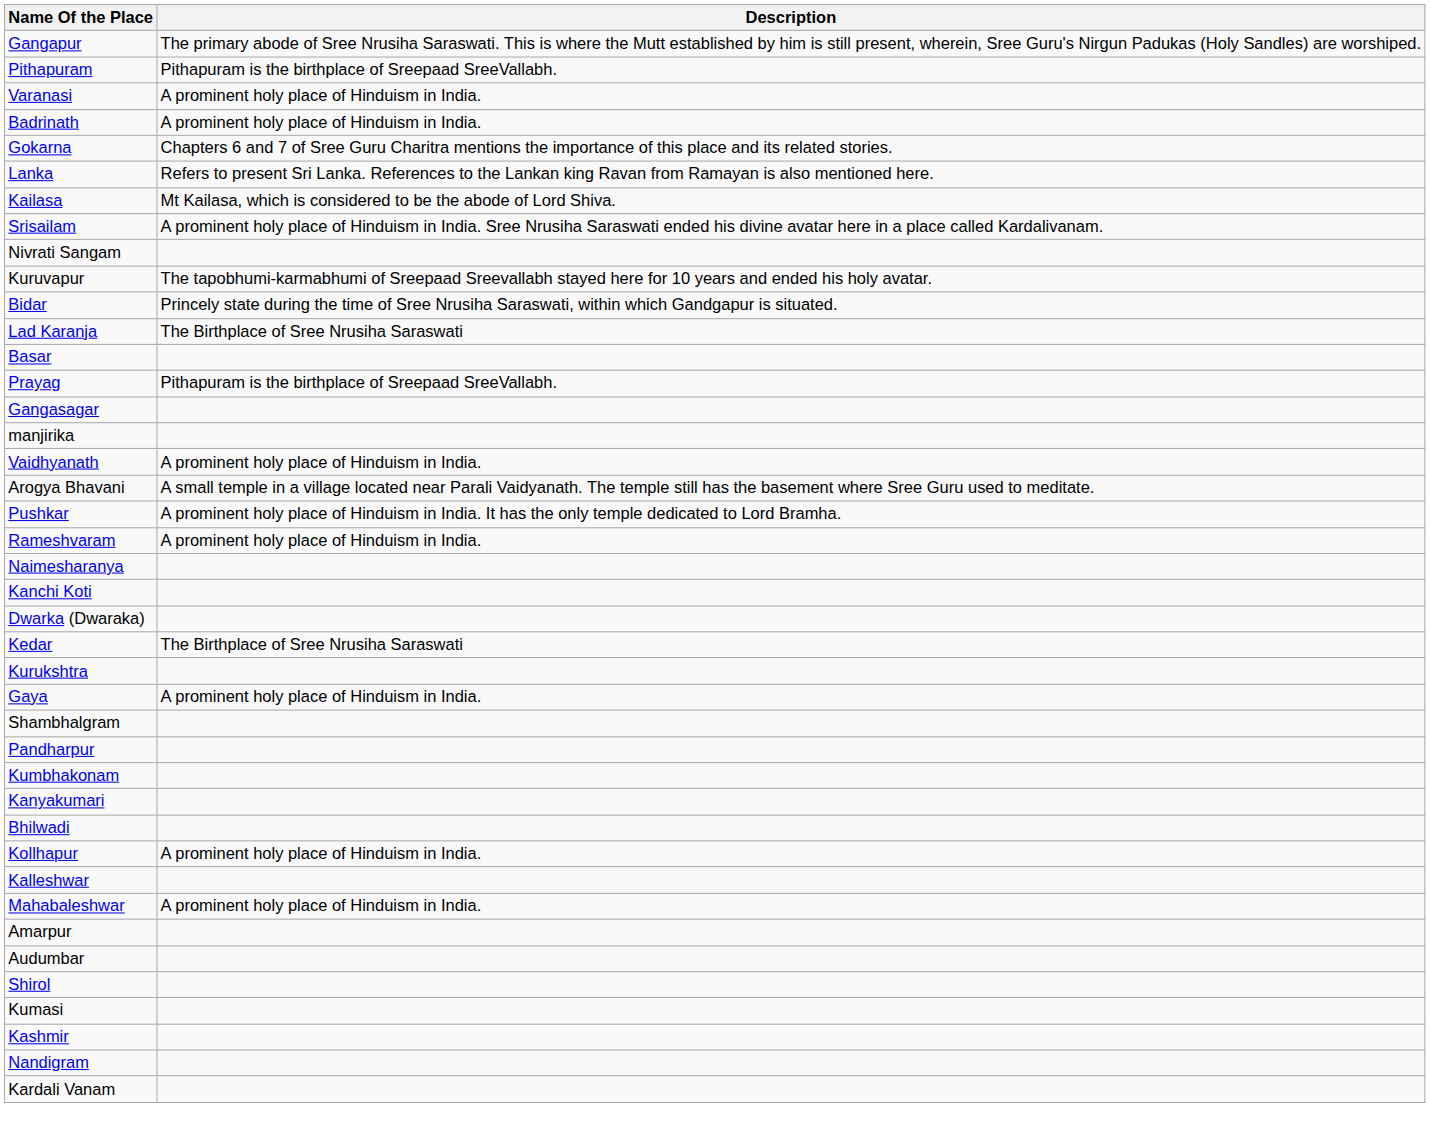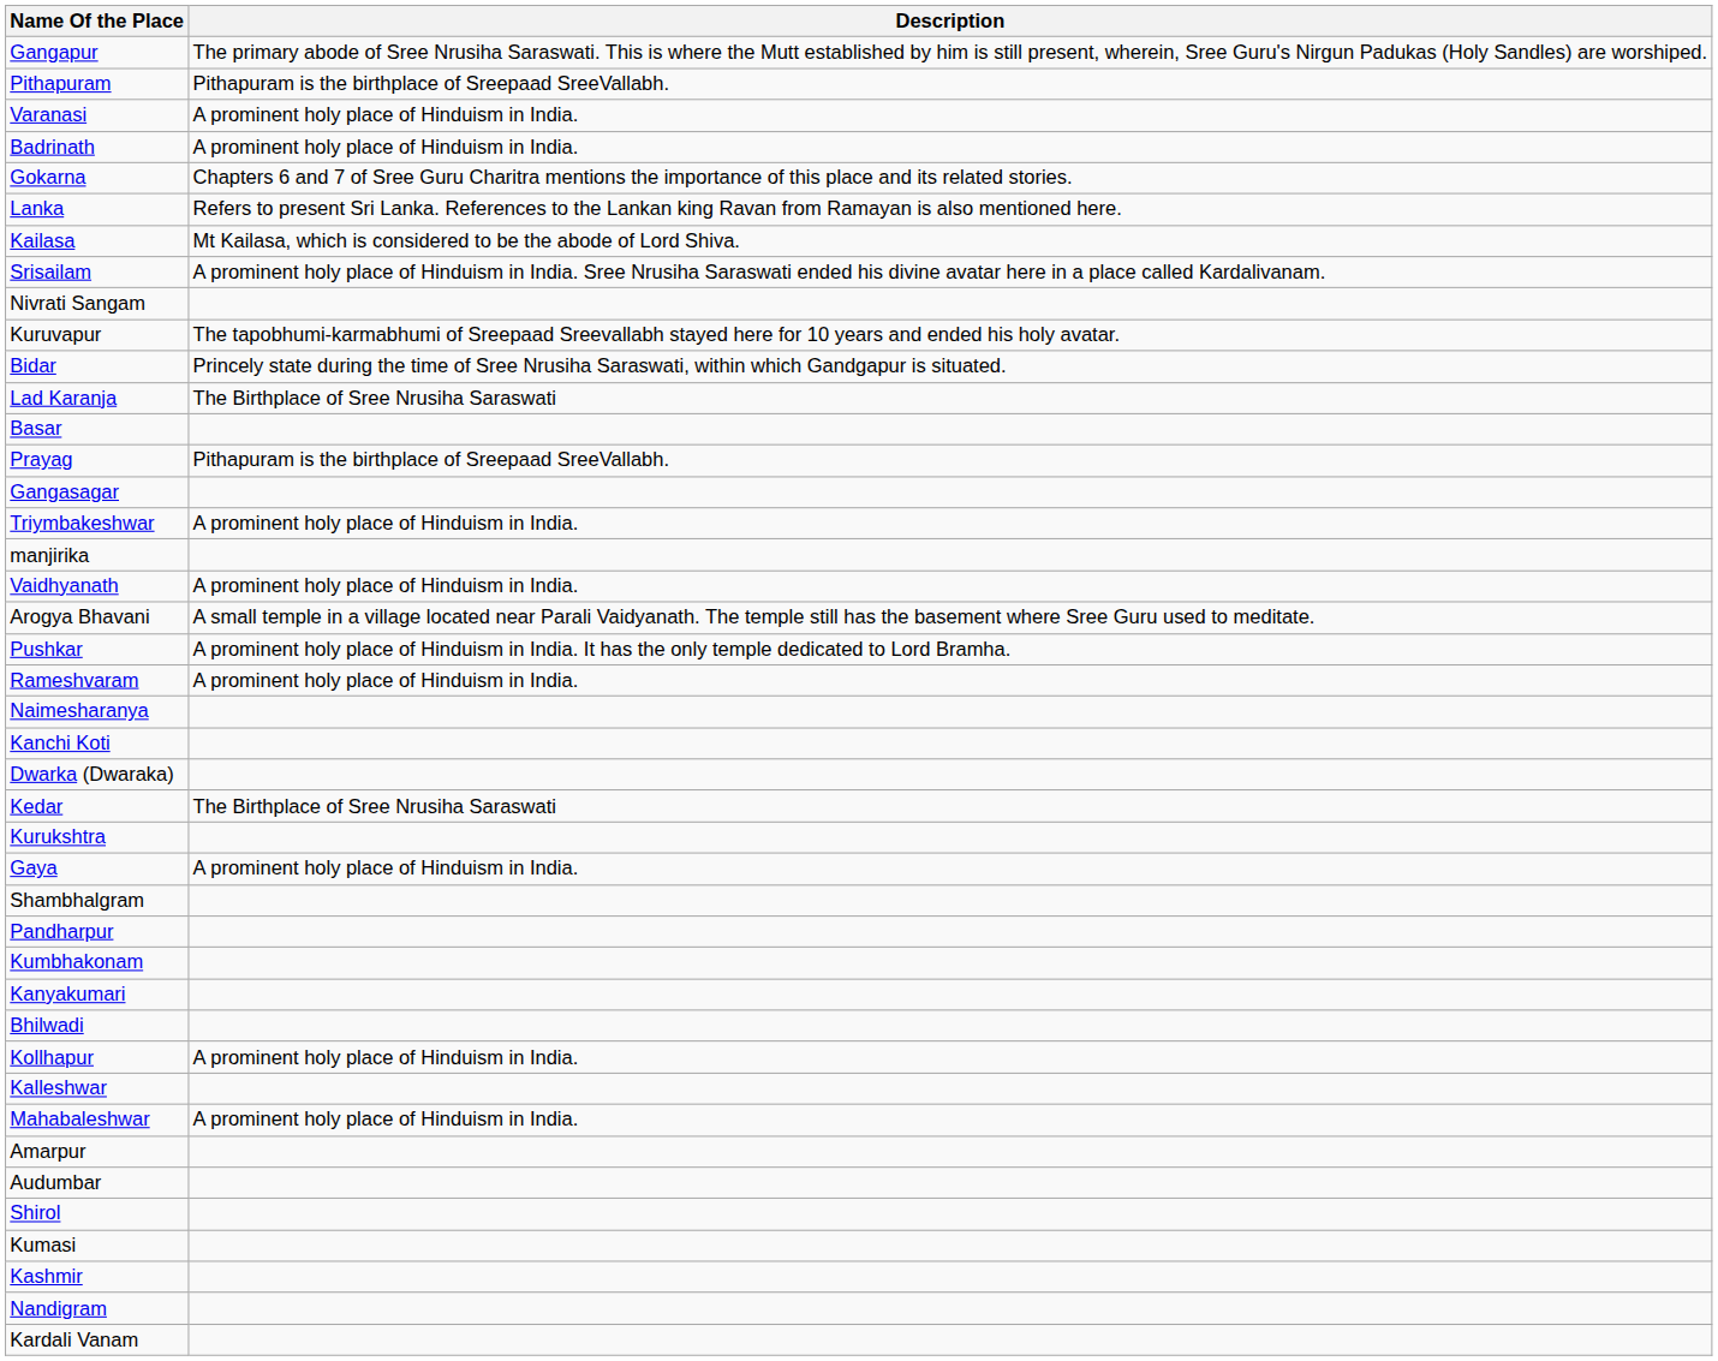 <table class="wikitable">
 <tr>
 <th>Name Of the Place</th>
 <th>Description</th>
 </tr>
 <tr>
 <td><a href='#'>Gangapur</a></td>
 <td>The primary abode of Sree Nrusiha Saraswati. This is where the Mutt established by him is still present, wherein, Sree Guru's Nirgun Padukas (Holy Sandles) are worshiped.</td>
 </tr>
 <tr>
 <td><a href='#'>Pithapuram</a></td>
 <td>Pithapuram is the birthplace of Sreepaad SreeVallabh.</td>
 </tr>
 <tr>
 <td><a href='#'>Varanasi</a></td>
 <td>A prominent holy place of Hinduism in India.</td>
 </tr>
 <tr>
 <td><a href='#'>Badrinath</a></td>
 <td>A prominent holy place of Hinduism in India.</td>
 </tr>
 <tr>
 <td><a href='#'>Gokarna</a></td>
 <td>Chapters 6 and 7 of Sree Guru Charitra mentions the importance of this place and its related stories.</td>
 </tr>
 <tr>
 <td><a href='#'>Lanka</a></td>
 <td>Refers to present Sri Lanka. References to the Lankan king Ravan from Ramayan is also mentioned here.</td>
 </tr>
 <tr>
 <td><a href='#'>Kailasa</a></td>
 <td>Mt Kailasa, which is considered to be the abode of Lord Shiva.</td>
 </tr>
 <tr>
 <td><a href='#'>Srisailam</a></td>
 <td>A prominent holy place of Hinduism in India. Sree Nrusiha Saraswati ended his divine avatar here in a place called Kardalivanam.</td>
 </tr>
 <tr>
 <td>Nivrati Sangam</td>
 <td></td>
 </tr>
 <tr>
 <td>Kuruvapur</td>
 <td>The tapobhumi-karmabhumi of Sreepaad Sreevallabh stayed here for 10 years and ended his holy avatar.</td>
 </tr>
 <tr>
 <td><a href='#'>Bidar</a></td>
 <td>Princely state during the time of Sree Nrusiha Saraswati, within which Gandgapur is situated.</td>
 </tr>
 <tr>
 <td><a href='#'>Lad Karanja</a></td>
 <td>The Birthplace of Sree Nrusiha Saraswati</td>
 </tr>
 <tr>
 <td><a href='#'>Basar</a></td>
 <td></td>
 </tr>
 <tr>
 <td><a href='#'>Prayag</a></td>
 <td>Pithapuram is the birthplace of Sreepaad SreeVallabh.</td>
 </tr>
 <tr>
 <td><a href='#'>Gangasagar</a></td>
 <td></td>
+</tr>
+<tr>
+<td><a href='#'>Triymbakeshwar</a></td>
+<td>A prominent holy place of Hinduism in India.</td>
 </tr>
 <tr>
 <td>manjirika</td>
 <td></td>
 </tr>
 <tr>
 <td><a href='#'>Vaidhyanath</a></td>
 <td>A prominent holy place of Hinduism in India.</td>
 </tr>
 <tr>
 <td>Arogya Bhavani</td>
 <td>A small temple in a village located near Parali Vaidyanath. The temple still has the basement where Sree Guru used to meditate.</td>
 </tr>
 <tr>
 <td><a href='#'>Pushkar</a></td>
 <td>A prominent holy place of Hinduism in India. It has the only temple dedicated to Lord Bramha.</td>
 </tr>
 <tr>
 <td><a href='#'>Rameshvaram</a></td>
 <td>A prominent holy place of Hinduism in India.</td>
 </tr>
 <tr>
 <td><a href='#'>Naimesharanya</a></td>
 <td></td>
 </tr>
 <tr>
 <td><a href='#'>Kanchi Koti</a></td>
 <td></td>
 </tr>
 <tr>
 <td><a href='#'>Dwarka</a> (Dwaraka)</td>
 <td></td>
 </tr>
 <tr>
 <td><a href='#'>Kedar</a></td>
 <td>The Birthplace of Sree Nrusiha Saraswati</td>
 </tr>
 <tr>
 <td><a href='#'>Kurukshtra</a></td>
 <td></td>
 </tr>
 <tr>
 <td><a href='#'>Gaya</a></td>
 <td>A prominent holy place of Hinduism in India.</td>
 </tr>
 <tr>
 <td>Shambhalgram</td>
 <td></td>
 </tr>
 <tr>
 <td><a href='#'>Pandharpur</a></td>
 <td></td>
 </tr>
 <tr>
 <td><a href='#'>Kumbhakonam</a></td>
 <td></td>
 </tr>
 <tr>
 <td><a href='#'>Kanyakumari</a></td>
 <td></td>
 </tr>
 <tr>
 <td><a href='#'>Bhilwadi</a></td>
 <td></td>
 </tr>
 <tr>
 <td><a href='#'>Kollhapur</a></td>
 <td>A prominent holy place of Hinduism in India.</td>
 </tr>
 <tr>
 <td><a href='#'>Kalleshwar</a></td>
 <td></td>
 </tr>
 <tr>
 <td><a href='#'>Mahabaleshwar</a></td>
 <td>A prominent holy place of Hinduism in India.</td>
 </tr>
 <tr>
 <td>Amarpur</td>
 <td></td>
 </tr>
 <tr>
 <td>Audumbar</td>
 <td></td>
 </tr>
 <tr>
 <td><a href='#'>Shirol</a></td>
 <td></td>
 </tr>
 <tr>
 <td>Kumasi</td>
 <td></td>
 </tr>
 <tr>
 <td><a href='#'>Kashmir</a></td>
 <td></td>
 </tr>
 <tr>
 <td><a href='#'>Nandigram</a></td>
 <td></td>
 </tr>
 <tr>
 <td>Kardali Vanam</td>
 <td></td>
 </tr>
 </table>
